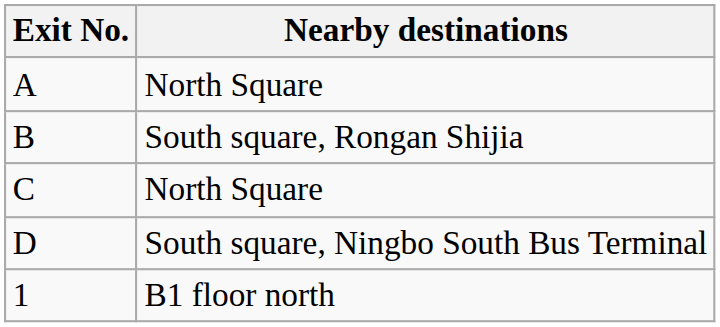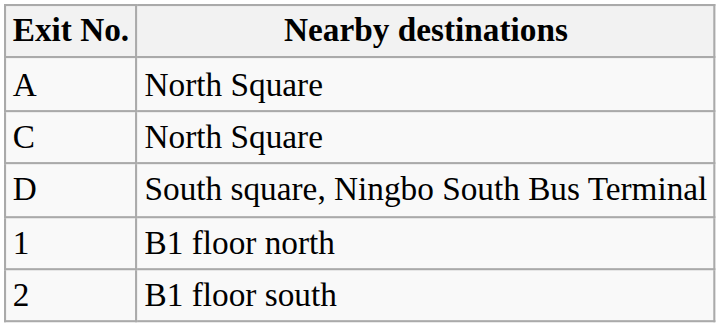 <table class="wikitable" style="margin-bottom: 10px;">
 <tr>
 <th>Exit No.</th>
 <th>Nearby destinations</th>
 </tr>
 <tr>
 <td>A</td>
 <td>North Square</td>
-</tr>
-<tr>
-<td>B</td>
-<td>South square, Rongan Shijia</td>
 </tr>
 <tr>
 <td>C</td>
 <td>North Square</td>
 </tr>
 <tr>
 <td>D</td>
 <td>South square, Ningbo South Bus Terminal</td>
 </tr>
 <tr>
 <td>1</td>
 <td>B1 floor north</td>
 </tr>
+<tr>
+<td>2</td>
+<td>B1 floor south</td>
+</tr>
 </table>
